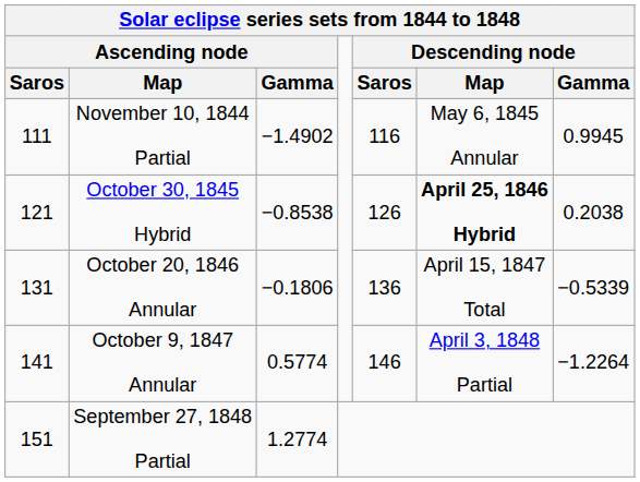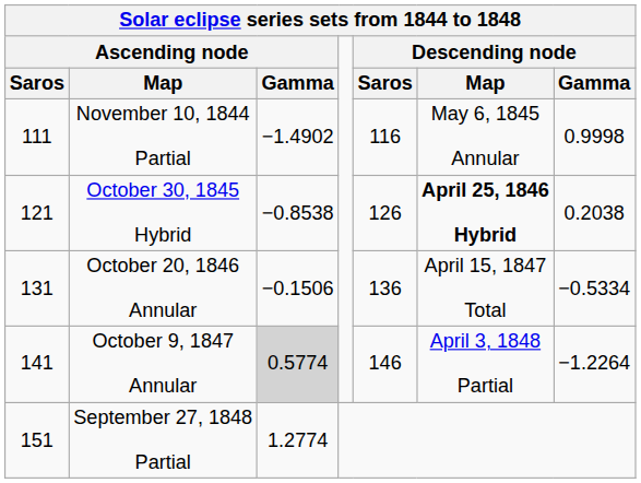 <table class="wikitable mw-collapsible mw-collapsed">
 <tr>
 <th class="nowrap" colspan="7"><a href='#'>Solar eclipse</a> series sets from 1844 to 1848</th>
 </tr>
 <tr>
 <th scope="col" colspan="3">Ascending node</th>
 <td rowspan="6"> </td>
 <th scope="col" colspan="3">Descending node</th>
 </tr>
 <tr style="text-align: center;">
 <th scope="col">Saros</th>
 <th scope="col">Map</th>
 <th scope="col">Gamma</th>
 <th scope="col">Saros</th>
 <th scope="col">Map</th>
 <th scope="col">Gamma</th>
 </tr>
 <tr style="text-align: center;">
 <td>111</td>
 <td>November 10, 1844<br><br>Partial</td>
 <td>−1.4902</td>
 <td>116</td>
 <td>May 6, 1845<br><br>Annular</td>
-<td>0.9945</td>
+<td>0.9998</td>
 </tr>
 <tr style="text-align: center;">
 <td>121</td>
 <td><a href='#'>October 30, 1845</a><br><br>Hybrid</td>
 <td>−0.8538</td>
 <td>126</td>
 <td><strong>April 25, 1846<br><br>Hybrid</strong></td>
 <td>0.2038</td>
 </tr>
 <tr style="text-align: center;">
 <td>131</td>
 <td>October 20, 1846<br><br>Annular</td>
-<td>−0.1806</td>
+<td>−0.1506</td>
 <td>136</td>
 <td>April 15, 1847<br><br>Total</td>
-<td>−0.5339</td>
+<td>−0.5334</td>
 </tr>
 <tr style="text-align: center;">
 <td>141</td>
 <td>October 9, 1847<br><br>Annular</td>
-<td>0.5774</td>
+<td style="background: lightgrey;">0.5774</td>
 <td>146</td>
 <td><a href='#'>April 3, 1848</a><br><br>Partial</td>
 <td>−1.2264</td>
 </tr>
 <tr style="text-align: center;">
 <td>151</td>
 <td>September 27, 1848<br><br>Partial</td>
 <td>1.2774</td>
 </tr>
 </table>
